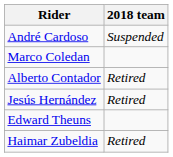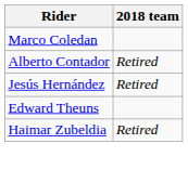 <table class="wikitable">
 <tr>
 <th>Rider</th>
 <th>2018 team</th>
-</tr>
-<tr>
-<td><a href='#'>André Cardoso</a></td>
-<td><em>Suspended</em></td>
 </tr>
 <tr>
 <td><a href='#'>Marco Coledan</a></td>
 <td></td>
 </tr>
 <tr>
 <td><a href='#'>Alberto Contador</a></td>
 <td><em>Retired</em></td>
 </tr>
 <tr>
 <td><a href='#'>Jesús Hernández</a></td>
 <td><em>Retired</em></td>
 </tr>
 <tr>
 <td><a href='#'>Edward Theuns</a></td>
 <td></td>
 </tr>
 <tr>
 <td><a href='#'>Haimar Zubeldia</a></td>
 <td><em>Retired</em></td>
 </tr>
 </table>
